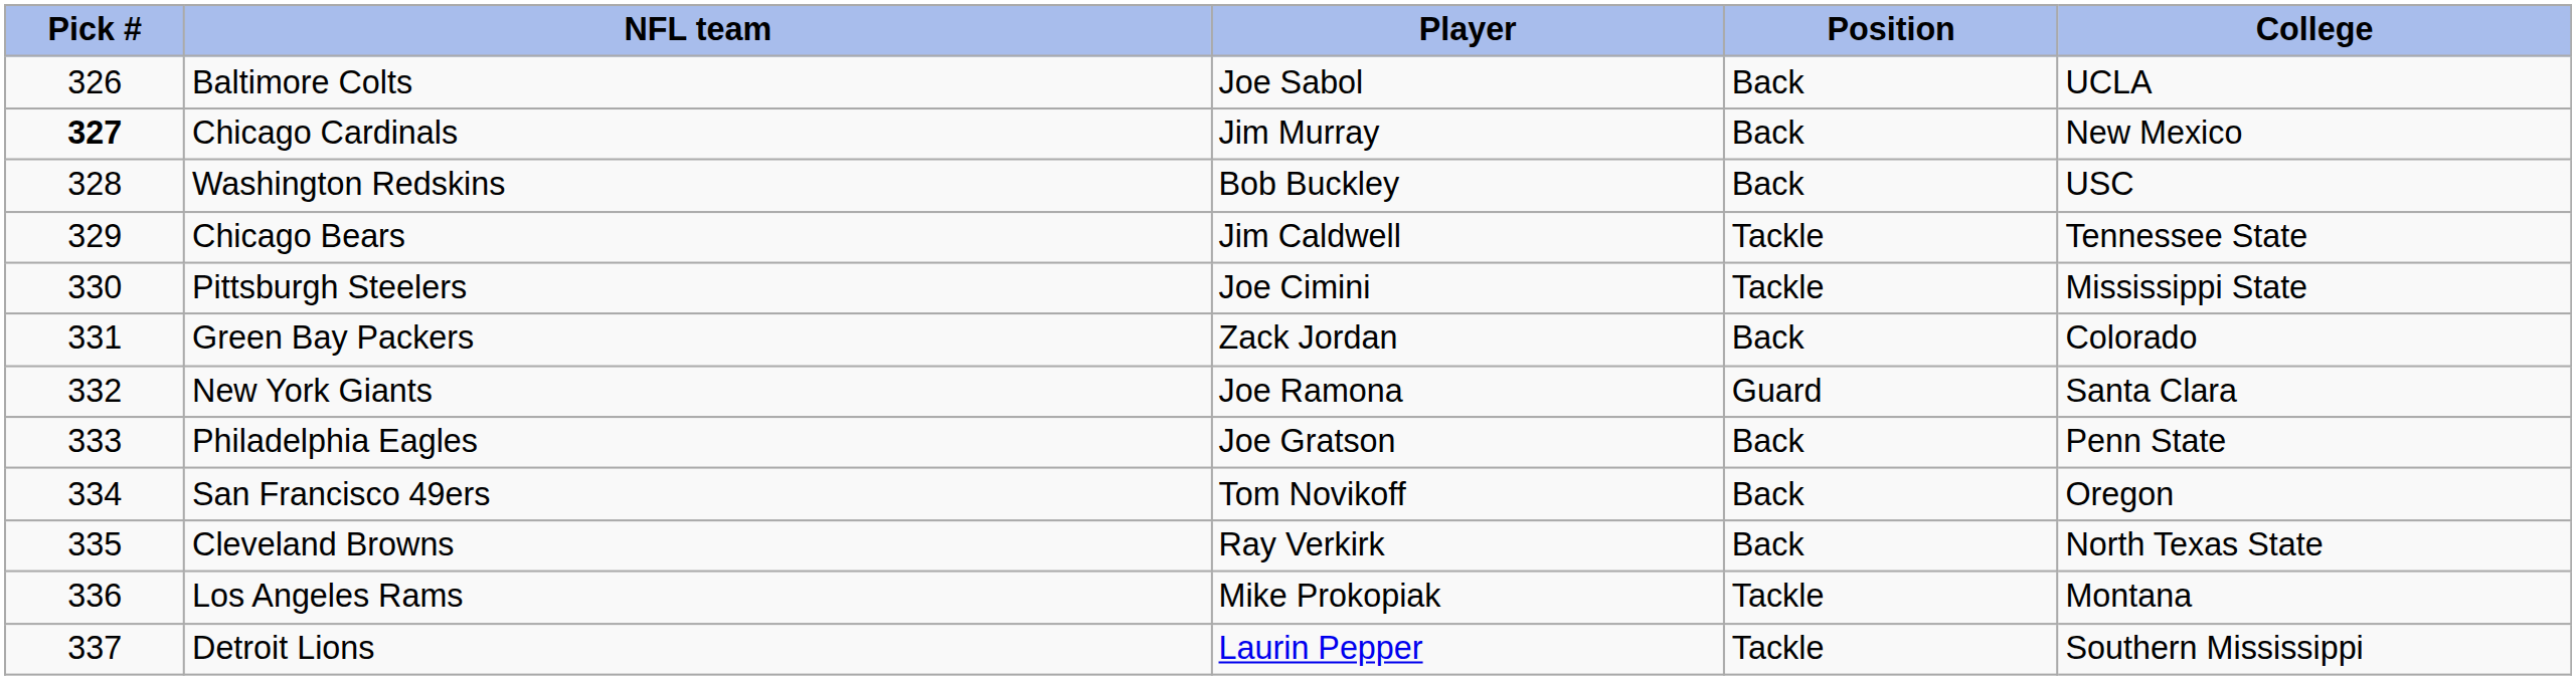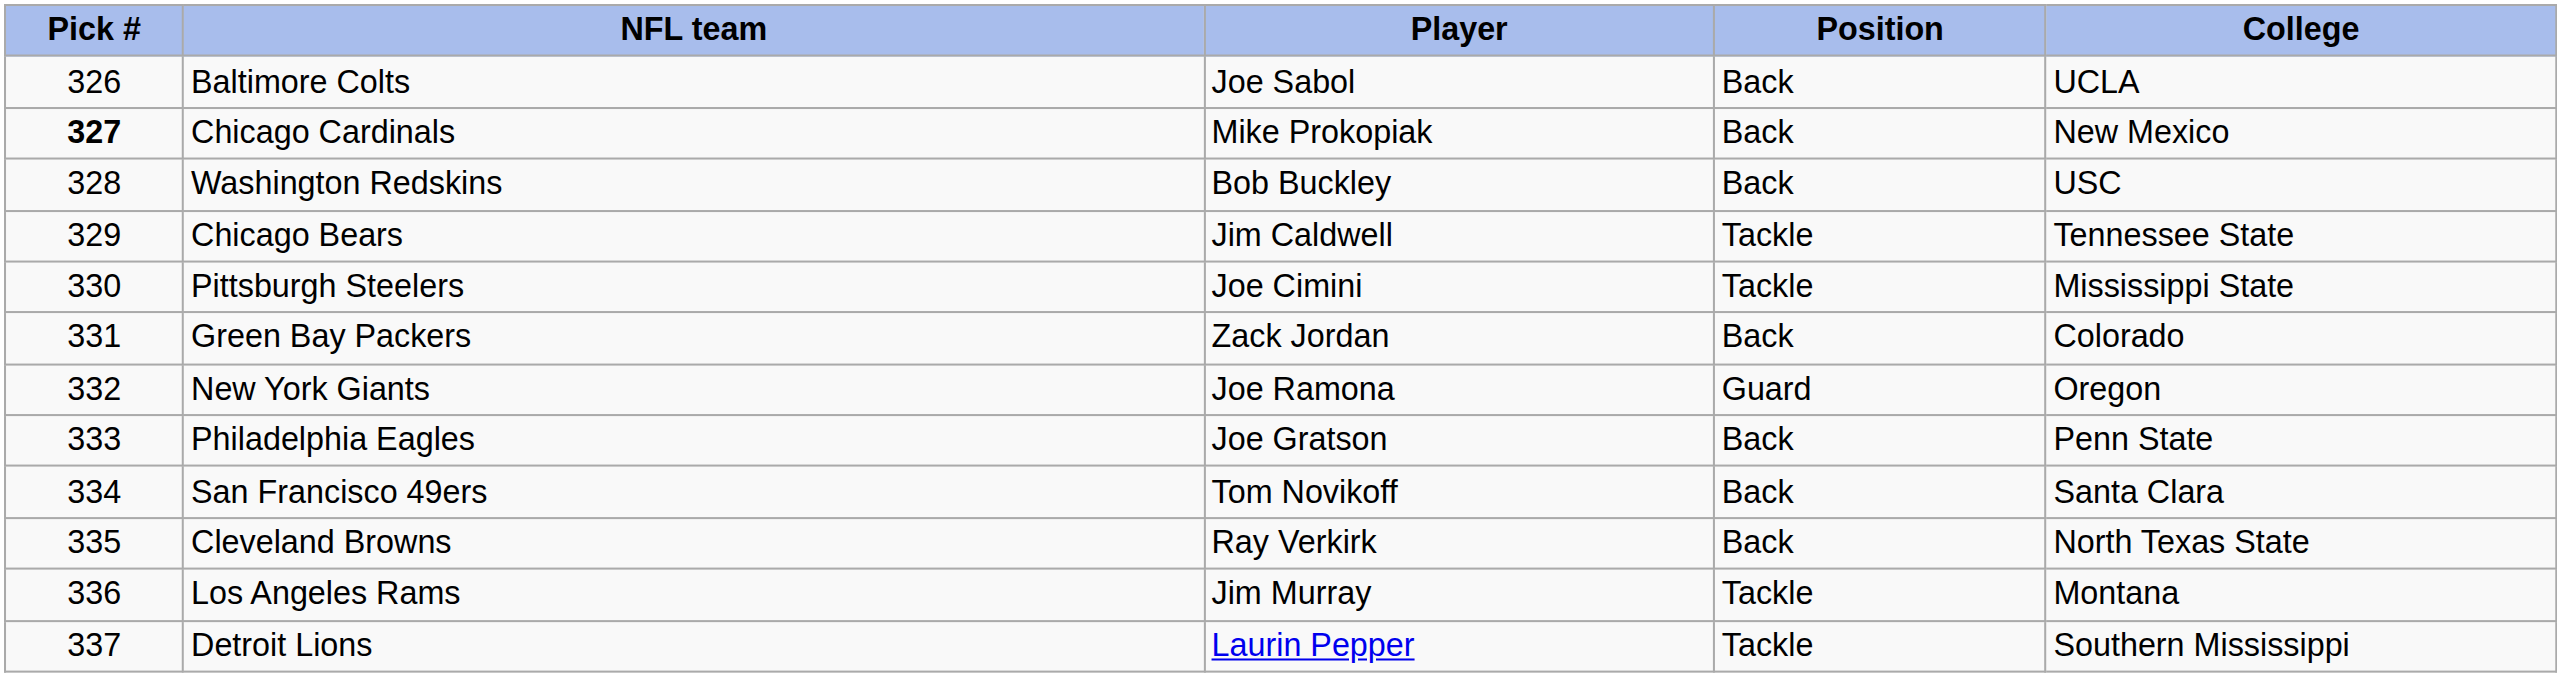 <table class="wikitable sortable sortable" style="width: 100%">
 <tr>
 <th style="background:#a8bdec; width:7%;">Pick #</th>
 <th style="width:40%; background:#a8bdec;">NFL team</th>
 <th style="width:20%; background:#a8bdec;">Player</th>
 <th style="width:13%; background:#a8bdec;">Position</th>
 <th style="background:#A8BDEC;">College</th>
 </tr>
 <tr>
 <td align=center>326</td>
 <td>Baltimore Colts</td>
 <td>Joe Sabol</td>
 <td>Back</td>
 <td>UCLA</td>
 </tr>
 <tr>
 <td align=center><strong>327</strong></td>
 <td>Chicago Cardinals</td>
-<td>Jim Murray</td>
+<td>Mike Prokopiak</td>
 <td>Back</td>
 <td>New Mexico</td>
 </tr>
 <tr>
 <td align=center>328</td>
 <td>Washington Redskins</td>
 <td>Bob Buckley</td>
 <td>Back</td>
 <td>USC</td>
 </tr>
 <tr>
 <td align=center>329</td>
 <td>Chicago Bears</td>
 <td>Jim Caldwell</td>
 <td>Tackle</td>
 <td>Tennessee State</td>
 </tr>
 <tr>
 <td align=center>330</td>
 <td>Pittsburgh Steelers</td>
 <td>Joe Cimini</td>
 <td>Tackle</td>
 <td>Mississippi State</td>
 </tr>
 <tr>
 <td align=center>331</td>
 <td>Green Bay Packers</td>
 <td>Zack Jordan</td>
 <td>Back</td>
 <td>Colorado</td>
 </tr>
 <tr>
 <td align=center>332</td>
 <td>New York Giants</td>
 <td>Joe Ramona</td>
 <td>Guard</td>
-<td>Santa Clara</td>
+<td>Oregon</td>
 </tr>
 <tr>
 <td align=center>333</td>
 <td>Philadelphia Eagles</td>
 <td>Joe Gratson</td>
 <td>Back</td>
 <td>Penn State</td>
 </tr>
 <tr>
 <td align=center>334</td>
 <td>San Francisco 49ers</td>
 <td>Tom Novikoff</td>
 <td>Back</td>
-<td>Oregon</td>
+<td>Santa Clara</td>
 </tr>
 <tr>
 <td align=center>335</td>
 <td>Cleveland Browns</td>
 <td>Ray Verkirk</td>
 <td>Back</td>
 <td>North Texas State</td>
 </tr>
 <tr>
 <td align=center>336</td>
 <td>Los Angeles Rams</td>
-<td>Mike Prokopiak</td>
+<td>Jim Murray</td>
 <td>Tackle</td>
 <td>Montana</td>
 </tr>
 <tr>
 <td align=center>337</td>
 <td>Detroit Lions</td>
 <td><a href='#'>Laurin Pepper</a></td>
 <td>Tackle</td>
 <td>Southern Mississippi</td>
 </tr>
 </table>
